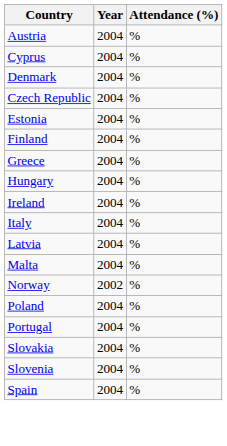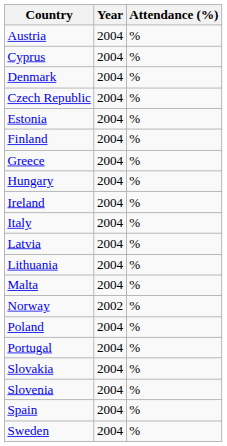 <table class="wikitable sortable">
 <tr>
 <th>Country</th>
 <th>Year</th>
 <th>Attendance (%)</th>
 </tr>
 <tr>
 <td><a href='#'>Austria</a></td>
 <td>2004</td>
 <td>%</td>
 </tr>
 <tr>
 <td><a href='#'>Cyprus</a></td>
 <td>2004</td>
 <td>%</td>
 </tr>
 <tr>
 <td><a href='#'>Denmark</a></td>
 <td>2004</td>
 <td>%</td>
 </tr>
 <tr>
 <td><a href='#'>Czech Republic</a></td>
 <td>2004</td>
 <td>%</td>
 </tr>
 <tr>
 <td><a href='#'>Estonia</a></td>
 <td>2004</td>
 <td>%</td>
 </tr>
 <tr>
 <td><a href='#'>Finland</a></td>
 <td>2004</td>
 <td>%</td>
 </tr>
 <tr>
 <td><a href='#'>Greece</a></td>
 <td>2004</td>
 <td>%</td>
 </tr>
 <tr>
 <td><a href='#'>Hungary</a></td>
 <td>2004</td>
 <td>%</td>
 </tr>
 <tr>
 <td><a href='#'>Ireland</a></td>
 <td>2004</td>
 <td>%</td>
 </tr>
 <tr>
 <td><a href='#'>Italy</a></td>
 <td>2004</td>
 <td>%</td>
 </tr>
 <tr>
 <td><a href='#'>Latvia</a></td>
 <td>2004</td>
 <td>%</td>
 </tr>
 <tr>
+<td><a href='#'>Lithuania</a></td>
+<td>2004</td>
+<td>%</td>
+</tr>
+<tr>
 <td><a href='#'>Malta</a></td>
 <td>2004</td>
 <td>%</td>
 </tr>
 <tr>
 <td><a href='#'>Norway</a></td>
 <td>2002</td>
 <td>%</td>
 </tr>
 <tr>
 <td><a href='#'>Poland</a></td>
 <td>2004</td>
 <td>%</td>
 </tr>
 <tr>
 <td><a href='#'>Portugal</a></td>
 <td>2004</td>
 <td>%</td>
 </tr>
 <tr>
 <td><a href='#'>Slovakia</a></td>
 <td>2004</td>
 <td>%</td>
 </tr>
 <tr>
 <td><a href='#'>Slovenia</a></td>
 <td>2004</td>
 <td>%</td>
 </tr>
 <tr>
 <td><a href='#'>Spain</a></td>
 <td>2004</td>
 <td>%</td>
 </tr>
+<tr>
+<td><a href='#'>Sweden</a></td>
+<td>2004</td>
+<td>%</td>
+</tr>
 </table>
